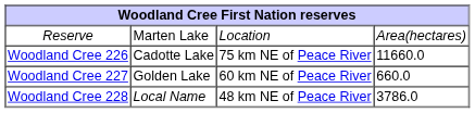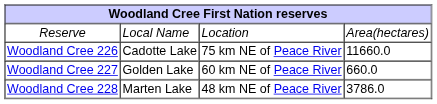 <table Border="1" Cellpadding="2" Cellspacing="0" Align="Left">
 <tr>
 <th Colspan=8 Align=Center Bgcolor=#ccccff><strong>Woodland Cree First Nation reserves</strong></th>
 </tr>
 <tr ->
 <td Colspan=2 Align=Center><em>Reserve</em></td>
-<td>Marten Lake</td>
+<td><em>Local Name</em></td>
 <td><em>Location</em></td>
 <td><em>Area(hectares)</em></td>
 </tr>
 <tr ->
 <td Colspan=2 Align=Left><a href='#'>Woodland Cree 226</a></td>
 <td>Cadotte Lake</td>
 <td>75 km NE of <a href='#'>Peace River</a></td>
 <td>11660.0</td>
 </tr>
 <tr ->
 <td Colspan=2 Align=Left><a href='#'>Woodland Cree 227</a></td>
 <td>Golden Lake</td>
 <td>60 km NE of <a href='#'>Peace River</a></td>
 <td>660.0</td>
 </tr>
 <tr ->
 <td Colspan=2 Align=Left><a href='#'>Woodland Cree 228</a></td>
-<td><em>Local Name</em></td>
+<td>Marten Lake</td>
 <td>48 km NE of <a href='#'>Peace River</a></td>
 <td>3786.0</td>
 </tr>
 </table>
